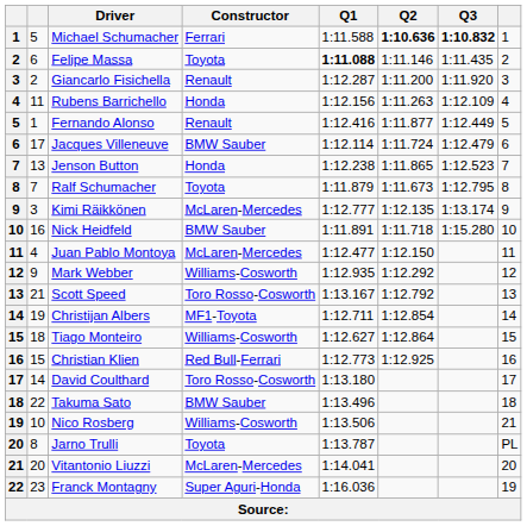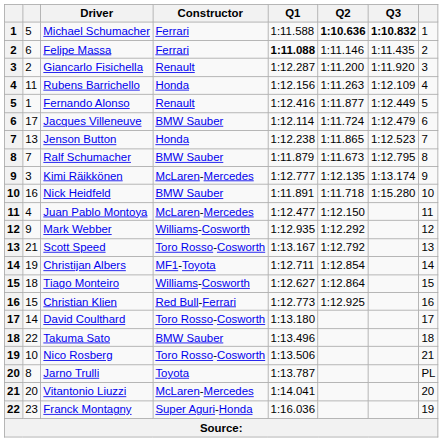 <table class="wikitable sortable" style="font-size: 85%;">
 <tr>
 <th></th>
 <th></th>
 <th>Driver</th>
 <th>Constructor</th>
 <th>Q1</th>
 <th>Q2</th>
 <th>Q3</th>
 <th></th>
 </tr>
 <tr>
 <th>1</th>
 <td>5</td>
 <td> <a href='#'>Michael Schumacher</a></td>
 <td><a href='#'>Ferrari</a></td>
 <td>1:11.588</td>
 <td><strong>1:10.636</strong></td>
 <td><strong>1:10.832</strong></td>
 <td>1</td>
 </tr>
 <tr>
 <th>2</th>
 <td>6</td>
 <td> <a href='#'>Felipe Massa</a></td>
-<td><a href='#'>Toyota</a></td>
+<td><a href='#'>Ferrari</a></td>
 <td><strong>1:11.088</strong></td>
 <td>1:11.146</td>
 <td>1:11.435</td>
 <td>2</td>
 </tr>
 <tr>
 <th>3</th>
 <td>2</td>
 <td> <a href='#'>Giancarlo Fisichella</a></td>
 <td><a href='#'>Renault</a></td>
 <td>1:12.287</td>
 <td>1:11.200</td>
 <td>1:11.920</td>
 <td>3</td>
 </tr>
 <tr>
 <th>4</th>
 <td>11</td>
 <td> <a href='#'>Rubens Barrichello</a></td>
 <td><a href='#'>Honda</a></td>
 <td>1:12.156</td>
 <td>1:11.263</td>
 <td>1:12.109</td>
 <td>4</td>
 </tr>
 <tr>
 <th>5</th>
 <td>1</td>
 <td> <a href='#'>Fernando Alonso</a></td>
 <td><a href='#'>Renault</a></td>
 <td>1:12.416</td>
 <td>1:11.877</td>
 <td>1:12.449</td>
 <td>5</td>
 </tr>
 <tr>
 <th>6</th>
 <td>17</td>
 <td> <a href='#'>Jacques Villeneuve</a></td>
 <td><a href='#'>BMW Sauber</a></td>
 <td>1:12.114</td>
 <td>1:11.724</td>
 <td>1:12.479</td>
 <td>6</td>
 </tr>
 <tr>
 <th>7</th>
 <td>13</td>
 <td> <a href='#'>Jenson Button</a></td>
 <td><a href='#'>Honda</a></td>
 <td>1:12.238</td>
 <td>1:11.865</td>
 <td>1:12.523</td>
 <td>7</td>
 </tr>
 <tr>
 <th>8</th>
 <td>7</td>
 <td> <a href='#'>Ralf Schumacher</a></td>
-<td><a href='#'>Toyota</a></td>
+<td><a href='#'>BMW Sauber</a></td>
 <td>1:11.879</td>
 <td>1:11.673</td>
 <td>1:12.795</td>
 <td>8</td>
 </tr>
 <tr>
 <th>9</th>
 <td>3</td>
 <td> <a href='#'>Kimi Räikkönen</a></td>
 <td><a href='#'>McLaren</a>-<a href='#'>Mercedes</a></td>
 <td>1:12.777</td>
 <td>1:12.135</td>
 <td>1:13.174</td>
 <td>9</td>
 </tr>
 <tr>
 <th>10</th>
 <td>16</td>
 <td> <a href='#'>Nick Heidfeld</a></td>
 <td><a href='#'>BMW Sauber</a></td>
 <td>1:11.891</td>
 <td>1:11.718</td>
 <td>1:15.280</td>
 <td>10</td>
 </tr>
 <tr>
 <th>11</th>
 <td>4</td>
 <td> <a href='#'>Juan Pablo Montoya</a></td>
 <td><a href='#'>McLaren</a>-<a href='#'>Mercedes</a></td>
 <td>1:12.477</td>
 <td>1:12.150</td>
 <td></td>
 <td>11</td>
 </tr>
 <tr>
 <th>12</th>
 <td>9</td>
 <td> <a href='#'>Mark Webber</a></td>
 <td><a href='#'>Williams</a>-<a href='#'>Cosworth</a></td>
 <td>1:12.935</td>
 <td>1:12.292</td>
 <td></td>
 <td>12</td>
 </tr>
 <tr>
 <th>13</th>
 <td>21</td>
 <td> <a href='#'>Scott Speed</a></td>
 <td><a href='#'>Toro Rosso</a>-<a href='#'>Cosworth</a></td>
 <td>1:13.167</td>
 <td>1:12.792</td>
 <td></td>
 <td>13</td>
 </tr>
 <tr>
 <th>14</th>
 <td>19</td>
 <td> <a href='#'>Christijan Albers</a></td>
 <td><a href='#'>MF1</a>-<a href='#'>Toyota</a></td>
 <td>1:12.711</td>
 <td>1:12.854</td>
 <td></td>
 <td>14</td>
 </tr>
 <tr>
 <th>15</th>
 <td>18</td>
 <td> <a href='#'>Tiago Monteiro</a></td>
 <td><a href='#'>Williams</a>-<a href='#'>Cosworth</a></td>
 <td>1:12.627</td>
 <td>1:12.864</td>
 <td></td>
 <td>15</td>
 </tr>
 <tr>
 <th>16</th>
 <td>15</td>
 <td> <a href='#'>Christian Klien</a></td>
 <td><a href='#'>Red Bull</a>-<a href='#'>Ferrari</a></td>
 <td>1:12.773</td>
 <td>1:12.925</td>
 <td></td>
 <td>16</td>
 </tr>
 <tr>
 <th>17</th>
 <td>14</td>
 <td> <a href='#'>David Coulthard</a></td>
 <td><a href='#'>Toro Rosso</a>-<a href='#'>Cosworth</a></td>
 <td>1:13.180</td>
 <td></td>
 <td></td>
 <td>17</td>
 </tr>
 <tr>
 <th>18</th>
 <td>22</td>
 <td> <a href='#'>Takuma Sato</a></td>
 <td><a href='#'>BMW Sauber</a></td>
 <td>1:13.496</td>
 <td></td>
 <td></td>
 <td>18</td>
 </tr>
 <tr>
 <th>19</th>
 <td>10</td>
 <td> <a href='#'>Nico Rosberg</a></td>
-<td><a href='#'>Williams</a>-<a href='#'>Cosworth</a></td>
+<td><a href='#'>Toro Rosso</a>-<a href='#'>Cosworth</a></td>
 <td>1:13.506</td>
 <td></td>
 <td></td>
 <td>21</td>
 </tr>
 <tr>
 <th>20</th>
 <td>8</td>
 <td> <a href='#'>Jarno Trulli</a></td>
 <td><a href='#'>Toyota</a></td>
 <td>1:13.787</td>
 <td></td>
 <td></td>
 <td>PL</td>
 </tr>
 <tr>
 <th>21</th>
 <td>20</td>
 <td> <a href='#'>Vitantonio Liuzzi</a></td>
 <td><a href='#'>McLaren</a>-<a href='#'>Mercedes</a></td>
 <td>1:14.041</td>
 <td></td>
 <td></td>
 <td>20</td>
 </tr>
 <tr>
 <th>22</th>
 <td>23</td>
 <td> <a href='#'>Franck Montagny</a></td>
 <td><a href='#'>Super Aguri</a>-<a href='#'>Honda</a></td>
 <td>1:16.036</td>
 <td></td>
 <td></td>
 <td>19</td>
 </tr>
 <tr>
 <th colspan="8">Source:</th>
 </tr>
 </table>
